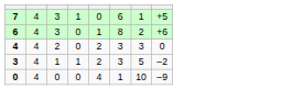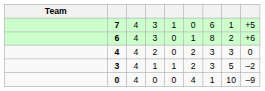 <table class="wikitable" style="text-align: center; font-size: 90%;">
 <tr>
+<th width="165">Team</th>
 <th width="25"></th>
 <th width="25"></th>
 <th width="25"></th>
 <th width="25"></th>
 <th width="25"></th>
 <th width="25"></th>
 <th width="25"></th>
 <th width="25"></th>
 </tr>
 <tr style="background:#ccffcc">
+<td style="text-align:left"></td>
 <td><strong>7</strong></td>
 <td>4</td>
 <td>3</td>
 <td>1</td>
 <td>0</td>
 <td>6</td>
 <td>1</td>
 <td>+5</td>
 </tr>
 <tr style="background:#ccffcc">
+<td style="text-align:left"></td>
 <td><strong>6</strong></td>
 <td>4</td>
 <td>3</td>
 <td>0</td>
 <td>1</td>
 <td>8</td>
 <td>2</td>
 <td>+6</td>
 </tr>
 <tr>
+<td style="text-align:left"></td>
 <td><strong>4</strong></td>
 <td>4</td>
 <td>2</td>
 <td>0</td>
 <td>2</td>
 <td>3</td>
 <td>3</td>
 <td>0</td>
 </tr>
 <tr>
+<td style="text-align:left"></td>
 <td><strong>3</strong></td>
 <td>4</td>
 <td>1</td>
 <td>1</td>
 <td>2</td>
 <td>3</td>
 <td>5</td>
 <td>–2</td>
 </tr>
 <tr>
+<td style="text-align:left"></td>
 <td><strong>0</strong></td>
 <td>4</td>
 <td>0</td>
 <td>0</td>
 <td>4</td>
 <td>1</td>
 <td>10</td>
 <td>–9</td>
 </tr>
 </table>
